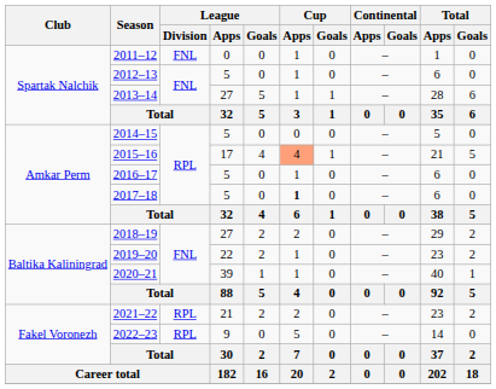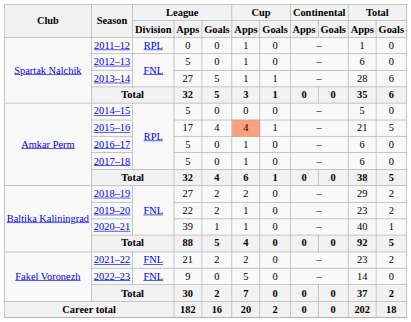 <table class="wikitable" style="text-align: center;">
 <tr>
 <th rowspan=2>Club</th>
 <th rowspan=2>Season</th>
 <th colspan=3>League</th>
 <th colspan=2>Cup</th>
 <th colspan=2>Continental</th>
 <th colspan=2>Total</th>
 </tr>
 <tr>
 <th>Division</th>
 <th>Apps</th>
 <th>Goals</th>
 <th>Apps</th>
 <th>Goals</th>
 <th>Apps</th>
 <th>Goals</th>
 <th>Apps</th>
 <th>Goals</th>
 </tr>
 <tr>
 <td rowspan=4><a href='#'>Spartak Nalchik</a></td>
 <td><a href='#'>2011–12</a></td>
-<td><a href='#'>FNL</a></td>
+<td><a href='#'>RPL</a></td>
 <td>0</td>
 <td>0</td>
 <td>1</td>
 <td>0</td>
 <td colspan=2>–</td>
 <td>1</td>
 <td>0</td>
 </tr>
 <tr>
 <td><a href='#'>2012–13</a></td>
 <td rowspan=2><a href='#'>FNL</a></td>
 <td>5</td>
 <td>0</td>
 <td>1</td>
 <td>0</td>
 <td colspan=2>–</td>
 <td>6</td>
 <td>0</td>
 </tr>
 <tr>
 <td><a href='#'>2013–14</a></td>
 <td>27</td>
 <td>5</td>
 <td>1</td>
 <td>1</td>
 <td colspan=2>–</td>
 <td>28</td>
 <td>6</td>
 </tr>
 <tr>
 <th colspan=2>Total</th>
 <th>32</th>
 <th>5</th>
 <th>3</th>
 <th>1</th>
 <th>0</th>
 <th>0</th>
 <th>35</th>
 <th>6</th>
 </tr>
 <tr>
 <td rowspan=5><a href='#'>Amkar Perm</a></td>
 <td><a href='#'>2014–15</a></td>
 <td rowspan=4><a href='#'>RPL</a></td>
 <td>5</td>
 <td>0</td>
 <td>0</td>
 <td>0</td>
 <td colspan=2>–</td>
 <td>5</td>
 <td>0</td>
 </tr>
 <tr>
 <td><a href='#'>2015–16</a></td>
 <td>17</td>
 <td>4</td>
 <td style="background: lightsalmon;">4</td>
 <td>1</td>
 <td colspan=2>–</td>
 <td>21</td>
 <td>5</td>
 </tr>
 <tr>
 <td><a href='#'>2016–17</a></td>
 <td>5</td>
 <td>0</td>
 <td>1</td>
 <td>0</td>
 <td colspan=2>–</td>
 <td>6</td>
 <td>0</td>
 </tr>
 <tr>
 <td><a href='#'>2017–18</a></td>
 <td>5</td>
 <td>0</td>
-<td><strong>1</strong></td>
+<td>1</td>
 <td>0</td>
 <td colspan=2>–</td>
 <td>6</td>
 <td>0</td>
 </tr>
 <tr>
 <th colspan=2>Total</th>
 <th>32</th>
 <th>4</th>
 <th>6</th>
 <th>1</th>
 <th>0</th>
 <th>0</th>
 <th>38</th>
 <th>5</th>
 </tr>
 <tr>
 <td rowspan=4><a href='#'>Baltika Kaliningrad</a></td>
 <td><a href='#'>2018–19</a></td>
 <td rowspan=3><a href='#'>FNL</a></td>
 <td>27</td>
 <td>2</td>
 <td>2</td>
 <td>0</td>
 <td colspan=2>–</td>
 <td>29</td>
 <td>2</td>
 </tr>
 <tr>
 <td><a href='#'>2019–20</a></td>
 <td>22</td>
 <td>2</td>
 <td>1</td>
 <td>0</td>
 <td colspan=2>–</td>
 <td>23</td>
 <td>2</td>
 </tr>
 <tr>
 <td><a href='#'>2020–21</a></td>
 <td>39</td>
 <td>1</td>
 <td>1</td>
 <td>0</td>
 <td colspan=2>–</td>
 <td>40</td>
 <td>1</td>
 </tr>
 <tr>
 <th colspan=2>Total</th>
 <th>88</th>
 <th>5</th>
 <th>4</th>
 <th>0</th>
 <th>0</th>
 <th>0</th>
 <th>92</th>
 <th>5</th>
 </tr>
 <tr>
 <td rowspan="3"><a href='#'>Fakel Voronezh</a></td>
 <td><a href='#'>2021–22</a></td>
-<td><a href='#'>RPL</a></td>
+<td><a href='#'>FNL</a></td>
 <td>21</td>
 <td>2</td>
 <td>2</td>
 <td>0</td>
 <td colspan=2>–</td>
 <td>23</td>
 <td>2</td>
 </tr>
 <tr>
 <td><a href='#'>2022–23</a></td>
-<td><a href='#'>RPL</a></td>
+<td><a href='#'>FNL</a></td>
 <td>9</td>
 <td>0</td>
 <td>5</td>
 <td>0</td>
 <td colspan=2>–</td>
 <td>14</td>
 <td>0</td>
 </tr>
 <tr>
 <th colspan=2>Total</th>
 <th>30</th>
 <th>2</th>
 <th>7</th>
 <th>0</th>
 <th>0</th>
 <th>0</th>
 <th>37</th>
 <th>2</th>
 </tr>
 <tr>
 <th colspan=3>Career total</th>
 <th>182</th>
 <th>16</th>
 <th>20</th>
 <th>2</th>
 <th>0</th>
 <th>0</th>
 <th>202</th>
 <th>18</th>
 </tr>
 <tr>
 </tr>
 </table>
